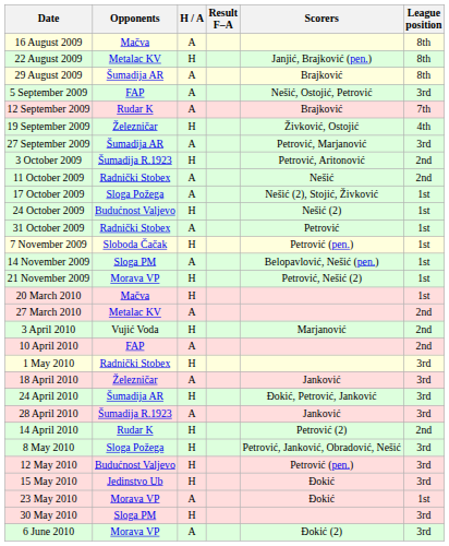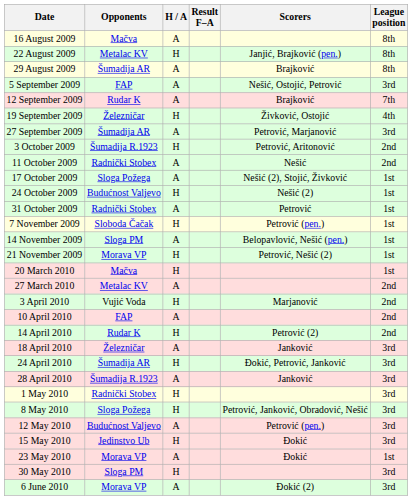 <table class="wikitable" style="text-align:center">
 <tr>
 <th>Date</th>
 <th>Opponents</th>
 <th>H / A</th>
 <th>Result<br>F–A</th>
 <th>Scorers</th>
 <th>League<br>position</th>
 </tr>
 <tr bgcolor="#ffffdd">
 <td>16 August 2009</td>
 <td><a href='#'>Mačva</a></td>
 <td>A</td>
 <td></td>
 <td></td>
 <td>8th</td>
 </tr>
 <tr bgcolor="#ddffdd">
 <td>22 August 2009</td>
 <td><a href='#'>Metalac KV</a></td>
 <td>H</td>
 <td></td>
 <td>Janjić, Brajković  (<a href='#'>pen.</a>)</td>
 <td>8th</td>
 </tr>
 <tr bgcolor="#ffffdd">
 <td>29 August 2009</td>
 <td><a href='#'>Šumadija AR</a></td>
 <td>A</td>
 <td></td>
 <td>Brajković</td>
 <td>8th</td>
 </tr>
 <tr bgcolor="#ddffdd">
 <td>5 September 2009</td>
 <td><a href='#'>FAP</a></td>
 <td>A</td>
 <td></td>
 <td>Nešić, Ostojić, Petrović</td>
 <td>3rd</td>
 </tr>
 <tr bgcolor="#ffdddd">
 <td>12 September 2009</td>
 <td><a href='#'>Rudar K</a></td>
 <td>A</td>
 <td></td>
 <td>Brajković</td>
 <td>7th</td>
 </tr>
 <tr bgcolor="#ddffdd">
 <td>19 September 2009</td>
 <td><a href='#'>Železničar</a></td>
 <td>H</td>
 <td></td>
 <td>Živković, Ostojić</td>
 <td>4th</td>
 </tr>
 <tr bgcolor="#ddffdd">
 <td>27 September 2009</td>
 <td><a href='#'>Šumadija AR</a></td>
 <td>A</td>
 <td></td>
 <td>Petrović, Marjanović</td>
 <td>3rd</td>
 </tr>
 <tr bgcolor="#ddffdd">
 <td>3 October 2009</td>
 <td><a href='#'>Šumadija R.1923</a></td>
 <td>H</td>
 <td></td>
 <td>Petrović, Aritonović</td>
 <td>2nd</td>
 </tr>
 <tr bgcolor="#ddffdd">
 <td>11 October 2009</td>
 <td><a href='#'>Radnički Stobex</a></td>
 <td>A</td>
 <td></td>
 <td>Nešić</td>
 <td>2nd</td>
 </tr>
 <tr bgcolor="#ddffdd">
 <td>17 October 2009</td>
 <td><a href='#'>Sloga Požega</a></td>
 <td>A</td>
 <td></td>
 <td>Nešić (2), Stojić, Živković</td>
 <td>1st</td>
 </tr>
 <tr bgcolor="#ddffdd">
 <td>24 October 2009</td>
 <td><a href='#'>Budućnost Valjevo</a></td>
 <td>H</td>
 <td></td>
 <td>Nešić (2)</td>
 <td>1st</td>
 </tr>
 <tr bgcolor="#ddffdd">
 <td>31 October 2009</td>
 <td><a href='#'>Radnički Stobex</a></td>
 <td>A</td>
 <td></td>
 <td>Petrović</td>
 <td>1st</td>
 </tr>
 <tr bgcolor="#ffffdd">
 <td>7 November 2009</td>
 <td><a href='#'>Sloboda Čačak</a></td>
 <td>H</td>
 <td></td>
 <td>Petrović (<a href='#'>pen.</a>)</td>
 <td>1st</td>
 </tr>
 <tr bgcolor="#ddffdd">
 <td>14 November 2009</td>
 <td><a href='#'>Sloga PM</a></td>
 <td>A</td>
 <td></td>
 <td>Belopavlović, Nešić (<a href='#'>pen.</a>)</td>
 <td>1st</td>
 </tr>
 <tr bgcolor="#ddffdd">
 <td>21 November 2009</td>
 <td><a href='#'>Morava VP</a></td>
 <td>H</td>
 <td></td>
 <td>Petrović, Nešić (2)</td>
 <td>1st</td>
 </tr>
 <tr bgcolor="#ffdddd">
 <td>20 March 2010</td>
 <td><a href='#'>Mačva</a></td>
 <td>H</td>
 <td></td>
 <td></td>
 <td>1st</td>
 </tr>
 <tr bgcolor="#ffdddd">
 <td>27 March 2010</td>
 <td><a href='#'>Metalac KV</a></td>
 <td>A</td>
 <td></td>
 <td></td>
 <td>2nd</td>
 </tr>
 <tr bgcolor="#ddffdd">
 <td>3 April 2010</td>
 <td>Vujić Voda</td>
 <td>H</td>
 <td></td>
 <td>Marjanović</td>
 <td>2nd</td>
 </tr>
 <tr bgcolor="#ffdddd">
 <td>10 April 2010</td>
 <td><a href='#'>FAP</a></td>
 <td>A</td>
 <td></td>
 <td></td>
 <td>2nd</td>
 </tr>
-<tr bgcolor="#ffffdd">
-<td>1 May 2010</td>
-<td><a href='#'>Radnički Stobex</a></td>
+<tr bgcolor="#ddffdd">
+<td>14 April 2010</td>
+<td><a href='#'>Rudar K</a></td>
 <td>H</td>
 <td></td>
-<td></td>
-<td>3rd</td>
+<td>Petrović (2)</td>
+<td>2nd</td>
 </tr>
 <tr bgcolor="#ffdddd">
 <td>18 April 2010</td>
 <td><a href='#'>Železničar</a></td>
 <td>A</td>
 <td></td>
 <td>Janković</td>
 <td>3rd</td>
 </tr>
 <tr bgcolor="#ddffdd">
 <td>24 April 2010</td>
 <td><a href='#'>Šumadija AR</a></td>
 <td>H</td>
 <td></td>
 <td>Đokić, Petrović, Janković</td>
 <td>3rd</td>
 </tr>
 <tr bgcolor="#ffdddd">
 <td>28 April 2010</td>
 <td><a href='#'>Šumadija R.1923</a></td>
 <td>A</td>
 <td></td>
 <td>Janković</td>
 <td>3rd</td>
 </tr>
-<tr bgcolor="#ddffdd">
-<td>14 April 2010</td>
-<td><a href='#'>Rudar K</a></td>
+<tr bgcolor="#ffffdd">
+<td>1 May 2010</td>
+<td><a href='#'>Radnički Stobex</a></td>
 <td>H</td>
 <td></td>
-<td>Petrović (2)</td>
-<td>2nd</td>
+<td></td>
+<td>3rd</td>
 </tr>
 <tr bgcolor="#ddffdd">
 <td>8 May 2010</td>
 <td><a href='#'>Sloga Požega</a></td>
 <td>H</td>
 <td></td>
 <td>Petrović, Janković, Obradović, Nešić</td>
 <td>3rd</td>
 </tr>
 <tr bgcolor="#ffdddd">
 <td>12 May 2010</td>
 <td><a href='#'>Budućnost Valjevo</a></td>
-<td>H</td>
+<td>A</td>
 <td></td>
 <td>Petrović (<a href='#'>pen.</a>)</td>
 <td>3rd</td>
 </tr>
 <tr bgcolor="#ffdddd">
 <td>15 May 2010</td>
 <td><a href='#'>Jedinstvo Ub</a></td>
 <td>H</td>
 <td></td>
 <td>Đokić</td>
 <td>3rd</td>
 </tr>
 <tr bgcolor="#ffdddd">
 <td>23 May 2010</td>
 <td><a href='#'>Morava VP</a></td>
 <td>A</td>
 <td></td>
 <td>Đokić</td>
 <td>1st</td>
 </tr>
 <tr bgcolor="#ffdddd">
 <td>30 May 2010</td>
 <td><a href='#'>Sloga PM</a></td>
 <td>H</td>
 <td></td>
 <td></td>
 <td>3rd</td>
 </tr>
 <tr bgcolor="#ddffdd">
 <td>6 June 2010</td>
 <td><a href='#'>Morava VP</a></td>
 <td>A</td>
 <td></td>
 <td>Đokić (2)</td>
 <td>3rd</td>
 </tr>
 </table>
